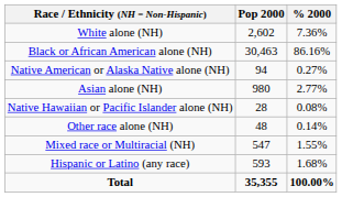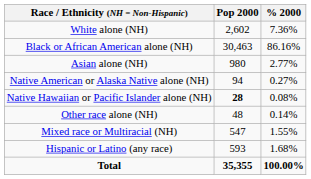 <table class="wikitable" style="text-align:center;">
 <tr>
 <th>Race / Ethnicity <small>(<em>NH = Non-Hispanic</em>)</small></th>
 <th>Pop 2000</th>
 <th>% 2000</th>
 </tr>
 <tr>
 <td><a href='#'>White</a> alone (NH)</td>
 <td>2,602</td>
 <td>7.36%</td>
 </tr>
 <tr>
 <td><a href='#'>Black or African American</a> alone (NH)</td>
 <td>30,463</td>
 <td>86.16%</td>
 </tr>
 <tr>
+<td><a href='#'>Asian</a> alone (NH)</td>
+<td>980</td>
+<td>2.77%</td>
+</tr>
+<tr>
 <td><a href='#'>Native American</a> or <a href='#'>Alaska Native</a> alone (NH)</td>
 <td>94</td>
 <td>0.27%</td>
 </tr>
 <tr>
-<td><a href='#'>Asian</a> alone (NH)</td>
-<td>980</td>
-<td>2.77%</td>
-</tr>
-<tr>
 <td><a href='#'>Native Hawaiian</a> or <a href='#'>Pacific Islander</a> alone (NH)</td>
-<td>28</td>
+<td><strong>28</strong></td>
 <td>0.08%</td>
 </tr>
 <tr>
 <td><a href='#'>Other race</a> alone (NH)</td>
 <td>48</td>
 <td>0.14%</td>
 </tr>
 <tr>
 <td><a href='#'>Mixed race or Multiracial</a> (NH)</td>
 <td>547</td>
 <td>1.55%</td>
 </tr>
 <tr>
 <td><a href='#'>Hispanic or Latino</a> (any race)</td>
 <td>593</td>
 <td>1.68%</td>
 </tr>
 <tr>
 <td><strong>Total</strong></td>
 <td><strong>35,355</strong></td>
 <td><strong>100.00%</strong></td>
 </tr>
 </table>
